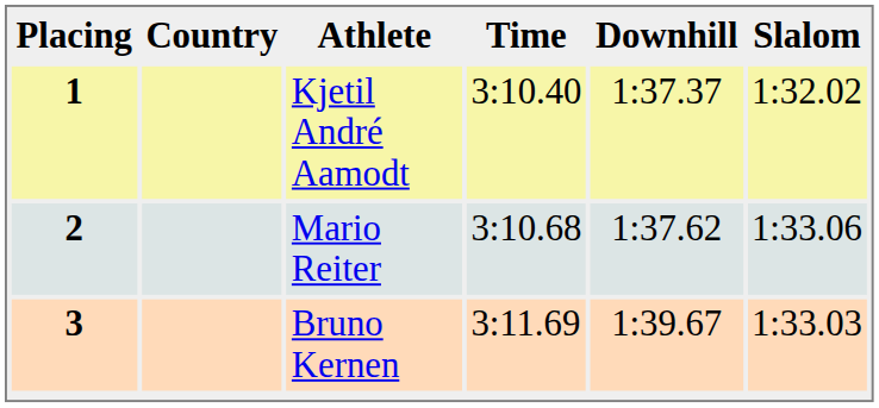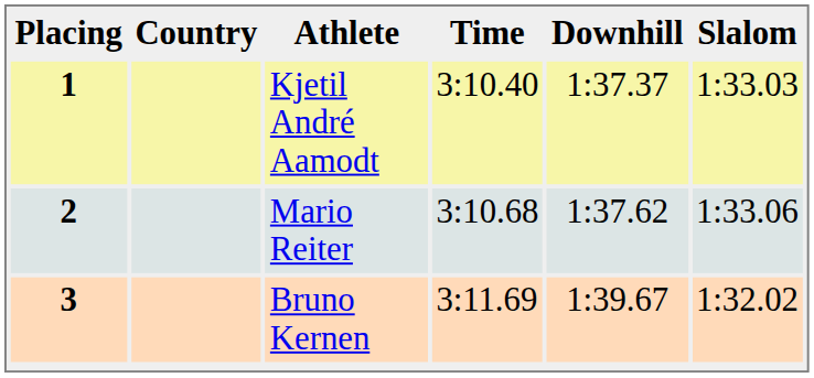 <table style="border-style:solid;border-width:1px;border-color:#808080;background-color:#EFEFEF" cellspacing="2" cellpadding="2" width="380px">
 <tr bgcolor="#EFEFEF">
 <th>Placing</th>
 <th>Country</th>
 <th>Athlete</th>
 <th>Time</th>
 <th>Downhill</th>
 <th>Slalom</th>
 </tr>
 <tr align="center" valign="top" bgcolor="#F7F6A8">
 <th>1</th>
 <td></td>
 <td align="left"><a href='#'>Kjetil André Aamodt</a></td>
 <td align="left">3:10.40</td>
 <td>1:37.37</td>
-<td>1:32.02</td>
+<td>1:33.03</td>
 </tr>
 <tr align="center" valign="top" bgcolor="#DCE5E5">
 <th>2</th>
 <td></td>
 <td align="left"><a href='#'>Mario Reiter</a></td>
 <td align="left">3:10.68</td>
 <td>1:37.62</td>
 <td>1:33.06</td>
 </tr>
 <tr align="center" valign="top" bgcolor="#FFDAB9">
 <th>3</th>
 <td></td>
 <td align="left"><a href='#'>Bruno Kernen</a></td>
 <td align="left">3:11.69</td>
 <td>1:39.67</td>
-<td>1:33.03</td>
+<td>1:32.02</td>
 </tr>
 <tr align="center" valign="top" bgcolor="#FFFFFF">
 </tr>
 </table>
